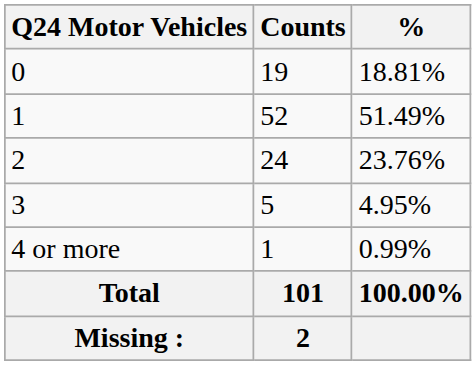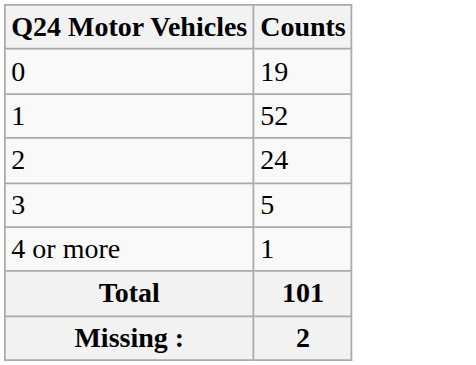 <table class="wikitable sortable">
 <tr>
 <th>Q24 Motor Vehicles</th>
 <th>Counts</th>
-<th>%</th>
 </tr>
 <tr>
 <td>0</td>
 <td>19</td>
-<td>18.81%</td>
 </tr>
 <tr>
 <td>1</td>
 <td>52</td>
-<td>51.49%</td>
 </tr>
 <tr>
 <td>2</td>
 <td>24</td>
-<td>23.76%</td>
 </tr>
 <tr>
 <td>3</td>
 <td>5</td>
-<td>4.95%</td>
 </tr>
 <tr>
 <td>4 or more</td>
 <td>1</td>
-<td>0.99%</td>
 </tr>
 <tr>
 <th>Total</th>
 <th>101</th>
-<th>100.00%</th>
 </tr>
 <tr>
 <th>Missing :</th>
 <th>2</th>
-<th></th>
 </tr>
 </table>
